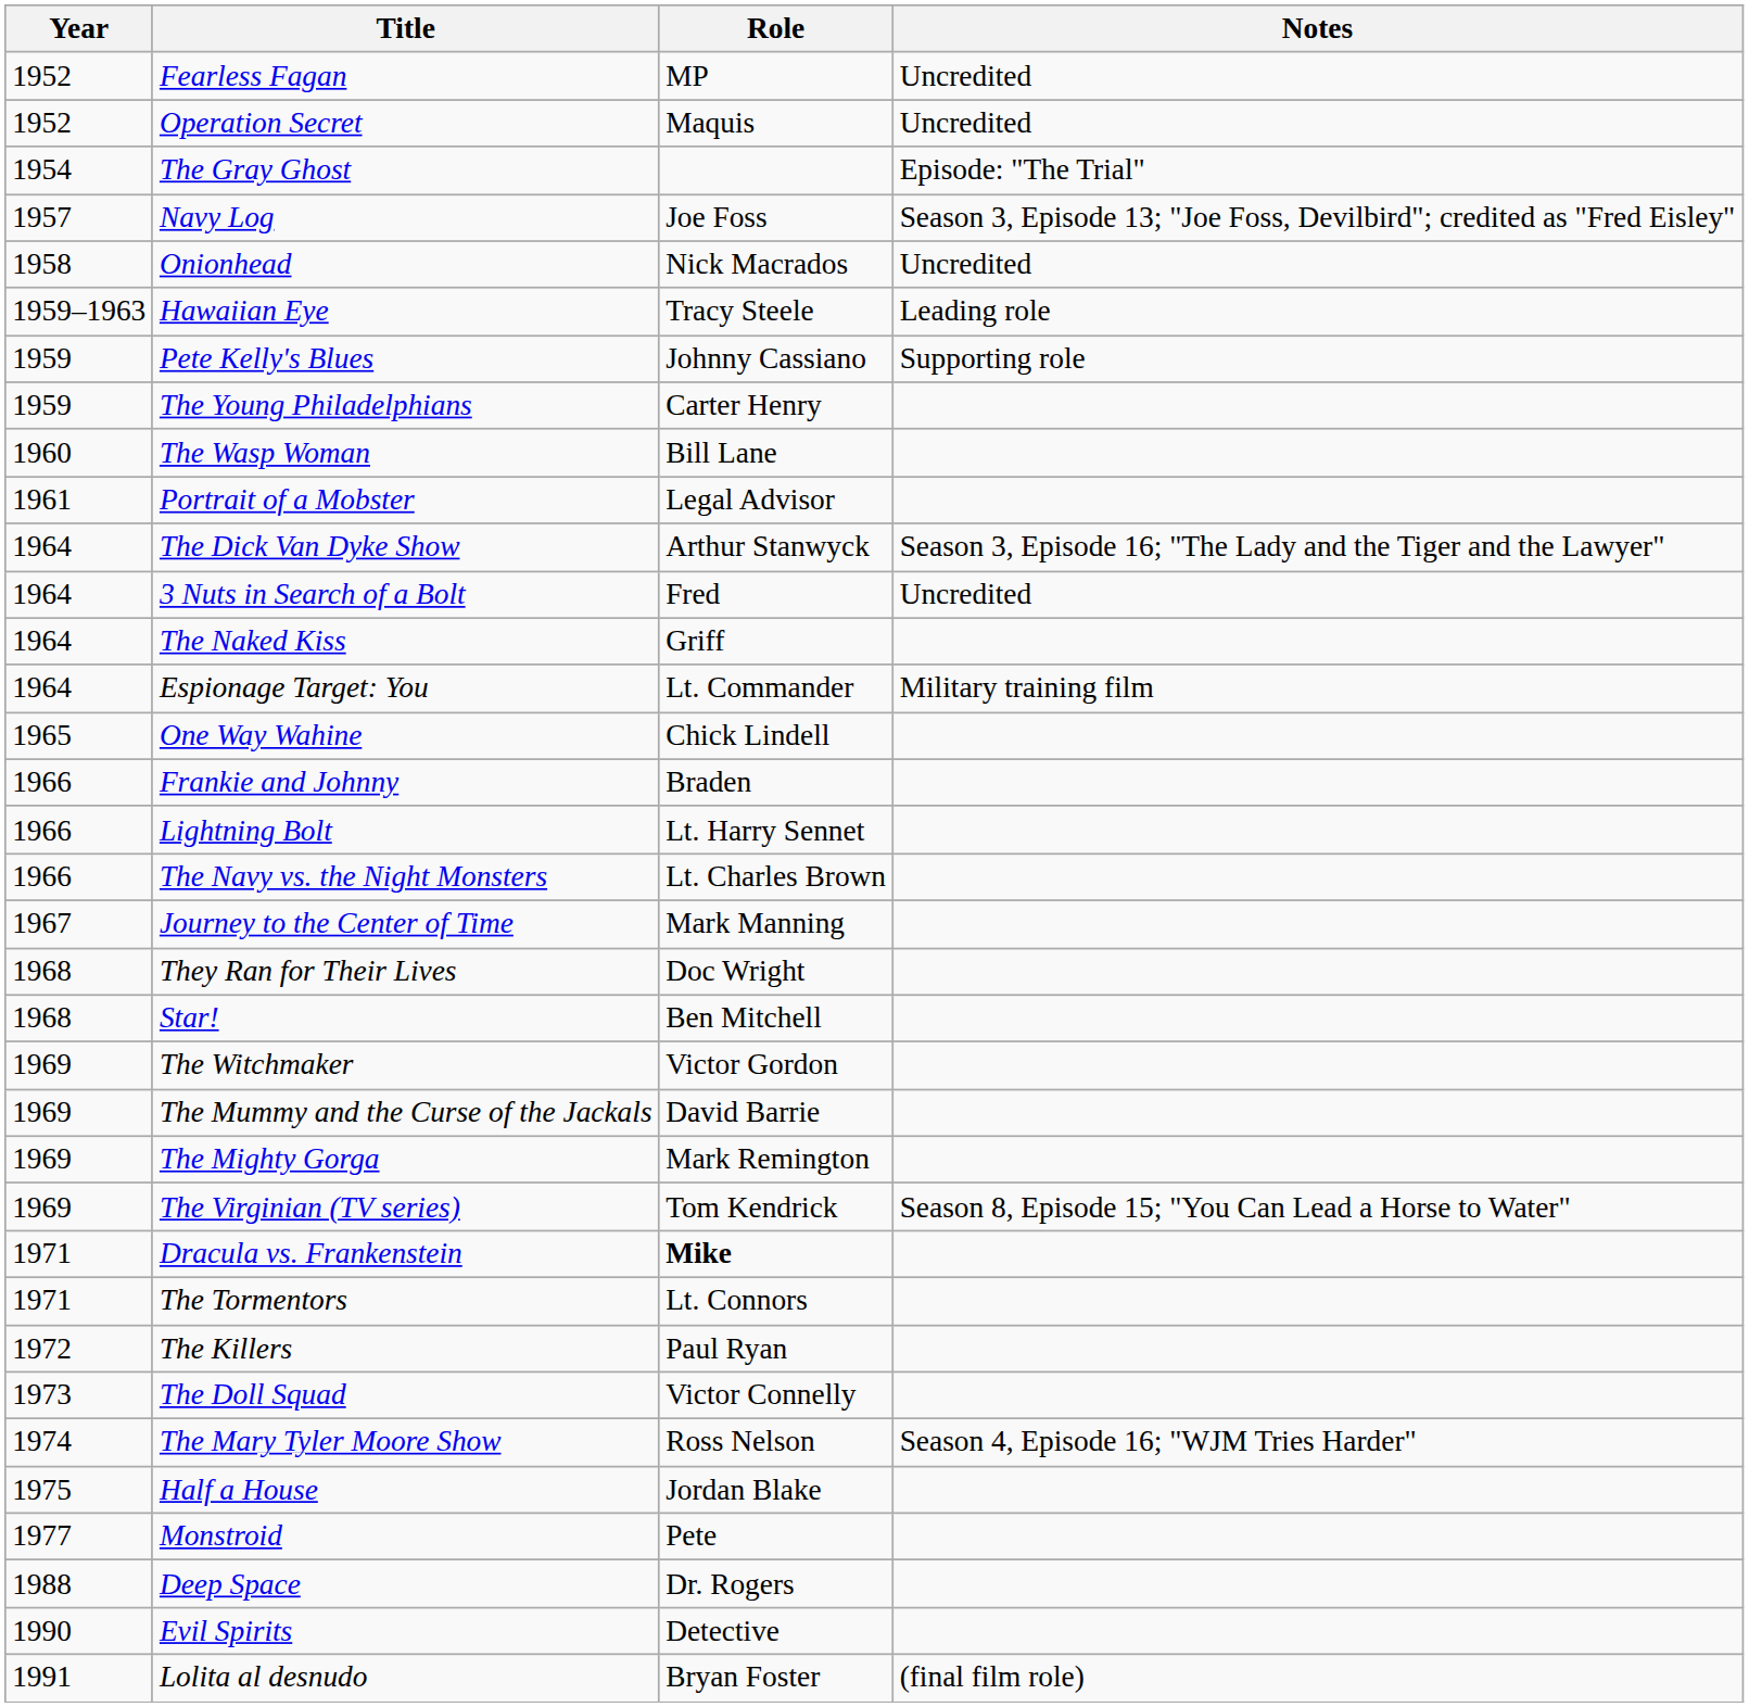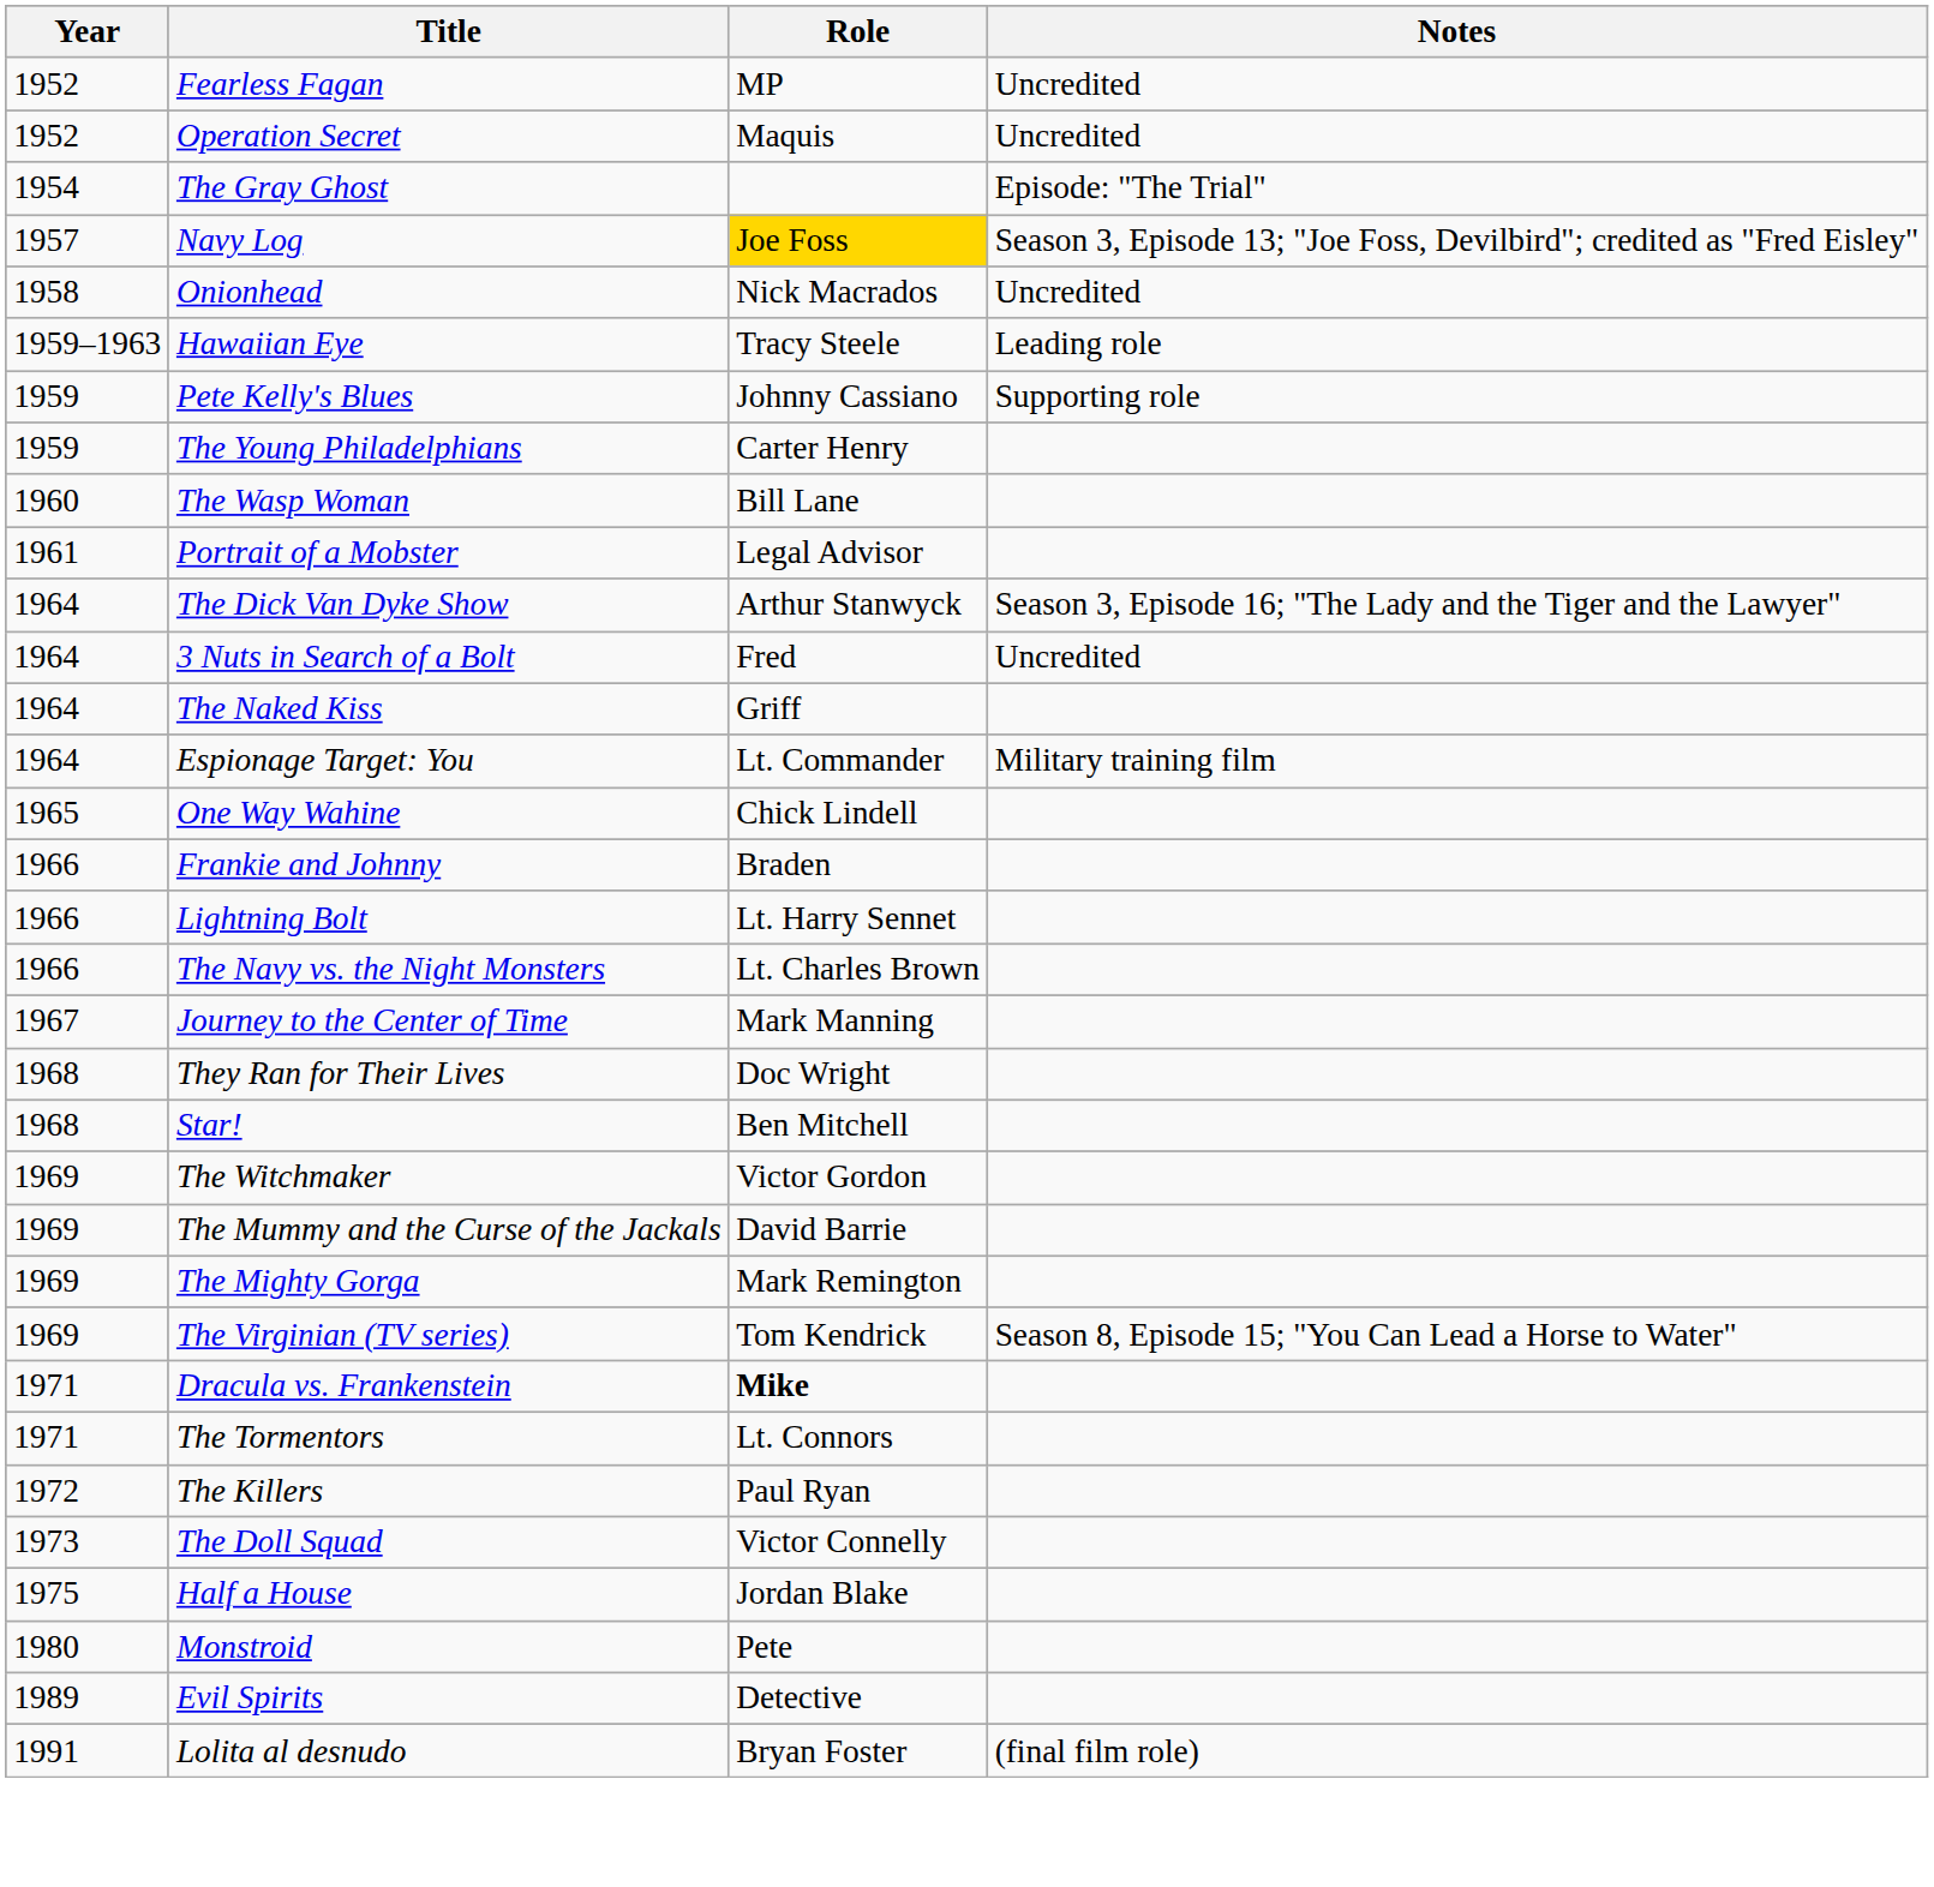 <table class="wikitable">
 <tr>
 <th>Year</th>
 <th>Title</th>
 <th>Role</th>
 <th>Notes</th>
 </tr>
 <tr>
 <td>1952</td>
 <td><em><a href='#'>Fearless Fagan</a></em></td>
 <td>MP</td>
 <td>Uncredited</td>
 </tr>
 <tr>
 <td>1952</td>
 <td><em><a href='#'>Operation Secret</a></em></td>
 <td>Maquis</td>
 <td>Uncredited</td>
 </tr>
 <tr>
 <td>1954</td>
 <td><em><a href='#'>The Gray Ghost</a></em></td>
 <td></td>
 <td>Episode: "The Trial"</td>
 </tr>
 <tr>
 <td>1957</td>
 <td><em><a href='#'>Navy Log</a></em></td>
-<td>Joe Foss</td>
+<td style="background: gold;">Joe Foss</td>
 <td>Season 3, Episode 13; "Joe Foss, Devilbird"; credited as "Fred Eisley"</td>
 </tr>
 <tr>
 <td>1958</td>
 <td><em><a href='#'>Onionhead</a></em></td>
 <td>Nick Macrados</td>
 <td>Uncredited</td>
 </tr>
 <tr>
 <td>1959–1963</td>
 <td><em><a href='#'>Hawaiian Eye</a></em></td>
 <td>Tracy Steele</td>
 <td>Leading role</td>
 </tr>
 <tr>
 <td>1959</td>
 <td><em><a href='#'>Pete Kelly's Blues</a></em></td>
 <td>Johnny Cassiano</td>
 <td>Supporting role</td>
 </tr>
 <tr>
 <td>1959</td>
 <td><em><a href='#'>The Young Philadelphians</a></em></td>
 <td>Carter Henry</td>
 <td></td>
 </tr>
 <tr>
 <td>1960</td>
 <td><em><a href='#'>The Wasp Woman</a></em></td>
 <td>Bill Lane</td>
 <td></td>
 </tr>
 <tr>
 <td>1961</td>
 <td><em><a href='#'>Portrait of a Mobster</a></em></td>
 <td>Legal Advisor</td>
 <td></td>
 </tr>
 <tr>
 <td>1964</td>
 <td><em><a href='#'>The Dick Van Dyke Show</a></em></td>
 <td>Arthur Stanwyck</td>
 <td>Season 3, Episode 16; "The Lady and the Tiger and the Lawyer"</td>
 </tr>
 <tr>
 <td>1964</td>
 <td><em><a href='#'>3 Nuts in Search of a Bolt</a></em></td>
 <td>Fred</td>
 <td>Uncredited</td>
 </tr>
 <tr>
 <td>1964</td>
 <td><em><a href='#'>The Naked Kiss</a></em></td>
 <td>Griff</td>
 <td></td>
 </tr>
 <tr>
 <td>1964</td>
 <td><em>Espionage Target: You</em></td>
 <td>Lt. Commander</td>
 <td>Military training film</td>
 </tr>
 <tr>
 <td>1965</td>
 <td><em><a href='#'>One Way Wahine</a></em></td>
 <td>Chick Lindell</td>
 <td></td>
 </tr>
 <tr>
 <td>1966</td>
 <td><em><a href='#'>Frankie and Johnny</a></em></td>
 <td>Braden</td>
 <td></td>
 </tr>
 <tr>
 <td>1966</td>
 <td><em><a href='#'>Lightning Bolt</a></em></td>
 <td>Lt. Harry Sennet</td>
 <td></td>
 </tr>
 <tr>
 <td>1966</td>
 <td><em><a href='#'>The Navy vs. the Night Monsters</a></em></td>
 <td>Lt. Charles Brown</td>
 <td></td>
 </tr>
 <tr>
 <td>1967</td>
 <td><em><a href='#'>Journey to the Center of Time</a></em></td>
 <td>Mark Manning</td>
 <td></td>
 </tr>
 <tr>
 <td>1968</td>
 <td><em>They Ran for Their Lives</em></td>
 <td>Doc Wright</td>
 <td></td>
 </tr>
 <tr>
 <td>1968</td>
 <td><em><a href='#'>Star!</a></em></td>
 <td>Ben Mitchell</td>
 <td></td>
 </tr>
 <tr>
 <td>1969</td>
 <td><em>The Witchmaker</em></td>
 <td>Victor Gordon</td>
 <td></td>
 </tr>
 <tr>
 <td>1969</td>
 <td><em>The Mummy and the Curse of the Jackals</em></td>
 <td>David Barrie</td>
 <td></td>
 </tr>
 <tr>
 <td>1969</td>
 <td><em><a href='#'>The Mighty Gorga</a></em></td>
 <td>Mark Remington</td>
 <td></td>
 </tr>
 <tr>
 <td>1969</td>
 <td><em><a href='#'>The Virginian (TV series)</a></em></td>
 <td>Tom Kendrick</td>
 <td>Season 8, Episode 15; "You Can Lead a Horse to Water"</td>
 </tr>
 <tr>
 <td>1971</td>
 <td><em><a href='#'>Dracula vs. Frankenstein</a></em></td>
 <td><strong>Mike</strong></td>
 <td></td>
 </tr>
 <tr>
 <td>1971</td>
 <td><em>The Tormentors</em></td>
 <td>Lt. Connors</td>
 <td></td>
 </tr>
 <tr>
 <td>1972</td>
 <td><em>The Killers</em></td>
 <td>Paul Ryan</td>
 <td></td>
 </tr>
 <tr>
 <td>1973</td>
 <td><em><a href='#'>The Doll Squad</a></em></td>
 <td>Victor Connelly</td>
 <td></td>
 </tr>
 <tr>
-<td>1974</td>
-<td><em><a href='#'>The Mary Tyler Moore Show</a></em></td>
-<td>Ross Nelson</td>
-<td>Season 4, Episode 16; "WJM Tries Harder"</td>
-</tr>
-<tr>
 <td>1975</td>
 <td><em><a href='#'>Half a House</a></em></td>
 <td>Jordan Blake</td>
 <td></td>
 </tr>
 <tr>
-<td>1977</td>
+<td>1980</td>
 <td><em><a href='#'>Monstroid</a></em></td>
 <td>Pete</td>
 <td></td>
 </tr>
 <tr>
-<td>1988</td>
-<td><em><a href='#'>Deep Space</a></em></td>
-<td>Dr. Rogers</td>
-<td></td>
-</tr>
-<tr>
-<td>1990</td>
+<td>1989</td>
 <td><em><a href='#'>Evil Spirits</a></em></td>
 <td>Detective</td>
 <td></td>
 </tr>
 <tr>
 <td>1991</td>
 <td><em>Lolita al desnudo</em></td>
 <td>Bryan Foster</td>
 <td>(final film role)</td>
 </tr>
 </table>
